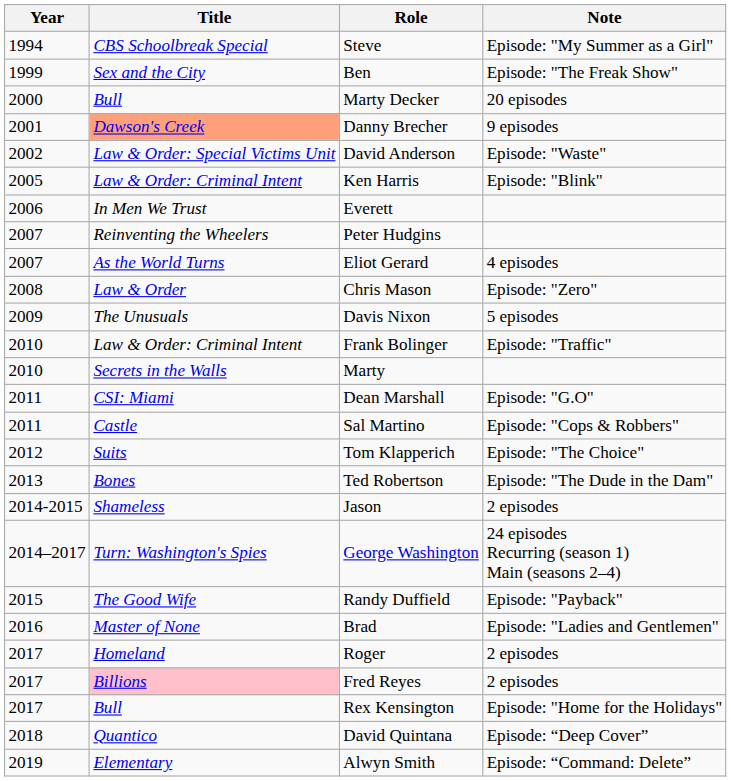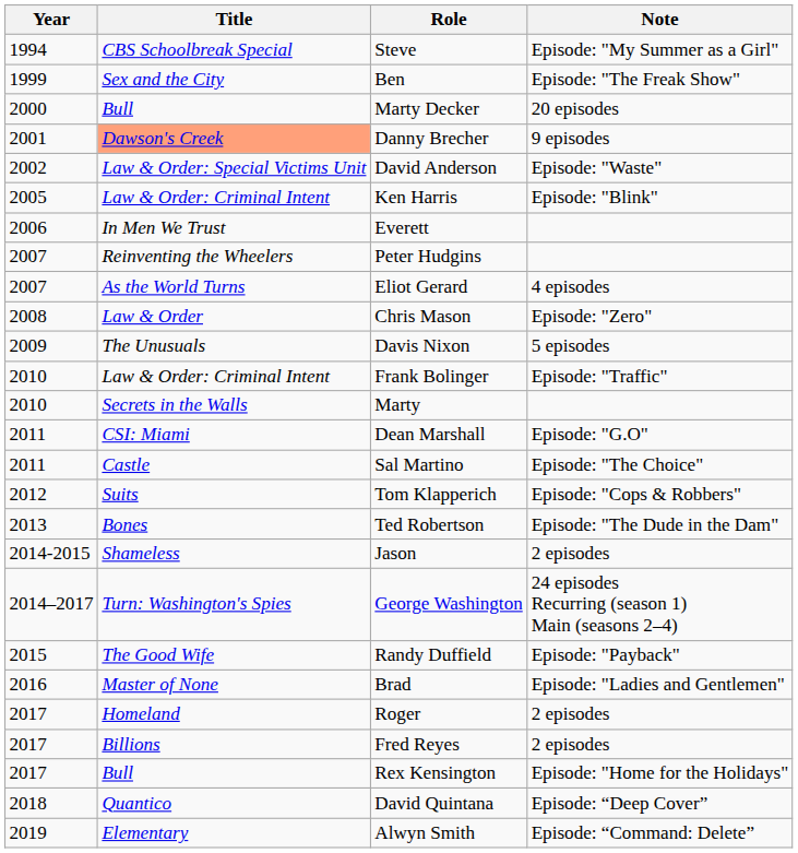 <table class="wikitable plainrowheaders sortable">
 <tr>
 <th>Year</th>
 <th>Title</th>
 <th>Role</th>
 <th>Note</th>
 </tr>
 <tr>
 <td>1994</td>
 <td><em><a href='#'>CBS Schoolbreak Special</a></em></td>
 <td>Steve</td>
 <td>Episode: "My Summer as a Girl"</td>
 </tr>
 <tr>
 <td>1999</td>
 <td><em><a href='#'>Sex and the City</a></em></td>
 <td>Ben</td>
 <td>Episode: "The Freak Show"</td>
 </tr>
 <tr>
 <td>2000</td>
 <td><em><a href='#'>Bull</a></em></td>
 <td>Marty Decker</td>
 <td>20 episodes</td>
 </tr>
 <tr>
 <td>2001</td>
 <td style="background: lightsalmon;"><em><a href='#'>Dawson's Creek</a></em></td>
 <td>Danny Brecher</td>
 <td>9 episodes</td>
 </tr>
 <tr>
 <td>2002</td>
 <td><em><a href='#'>Law & Order: Special Victims Unit</a></em></td>
 <td>David Anderson</td>
 <td>Episode: "Waste"</td>
 </tr>
 <tr>
 <td>2005</td>
 <td><em><a href='#'>Law & Order: Criminal Intent</a></em></td>
 <td>Ken Harris</td>
 <td>Episode: "Blink"</td>
 </tr>
 <tr>
 <td>2006</td>
 <td><em>In Men We Trust</em></td>
 <td>Everett</td>
 <td></td>
 </tr>
 <tr>
 <td>2007</td>
 <td><em>Reinventing the Wheelers</em></td>
 <td>Peter Hudgins</td>
 <td></td>
 </tr>
 <tr>
 <td>2007</td>
 <td><em><a href='#'>As the World Turns</a></em></td>
 <td>Eliot Gerard</td>
 <td>4 episodes</td>
 </tr>
 <tr>
 <td>2008</td>
 <td><em><a href='#'>Law & Order</a></em></td>
 <td>Chris Mason</td>
 <td>Episode: "Zero"</td>
 </tr>
 <tr>
 <td>2009</td>
 <td><em>The Unusuals</em></td>
 <td>Davis Nixon</td>
 <td>5 episodes</td>
 </tr>
 <tr>
 <td>2010</td>
 <td><em>Law & Order: Criminal Intent</em></td>
 <td>Frank Bolinger</td>
 <td>Episode: "Traffic"</td>
 </tr>
 <tr>
 <td>2010</td>
 <td><em><a href='#'>Secrets in the Walls</a></em></td>
 <td>Marty</td>
 <td></td>
 </tr>
 <tr>
 <td>2011</td>
 <td><em><a href='#'>CSI: Miami</a></em></td>
 <td>Dean Marshall</td>
 <td>Episode: "G.O"</td>
 </tr>
 <tr>
 <td>2011</td>
 <td><em><a href='#'>Castle</a></em></td>
 <td>Sal Martino</td>
-<td>Episode: "Cops & Robbers"</td>
+<td>Episode: "The Choice"</td>
 </tr>
 <tr>
 <td>2012</td>
 <td><em><a href='#'>Suits</a></em></td>
 <td>Tom Klapperich</td>
-<td>Episode: "The Choice"</td>
+<td>Episode: "Cops & Robbers"</td>
 </tr>
 <tr>
 <td>2013</td>
 <td><em><a href='#'>Bones</a></em></td>
 <td>Ted Robertson</td>
 <td>Episode: "The Dude in the Dam"</td>
 </tr>
 <tr>
 <td>2014-2015</td>
 <td><em><a href='#'>Shameless</a></em></td>
 <td>Jason</td>
 <td>2 episodes</td>
 </tr>
 <tr>
 <td>2014–2017</td>
 <td><em><a href='#'>Turn: Washington's Spies</a></em></td>
 <td><a href='#'>George Washington</a></td>
 <td>24 episodes<br>Recurring (season 1)<br>Main (seasons 2–4)</td>
 </tr>
 <tr>
 <td>2015</td>
 <td><em><a href='#'>The Good Wife</a></em></td>
 <td>Randy Duffield</td>
 <td>Episode: "Payback"</td>
 </tr>
 <tr>
 <td>2016</td>
 <td><em><a href='#'>Master of None</a></em></td>
 <td>Brad</td>
 <td>Episode: "Ladies and Gentlemen"</td>
 </tr>
 <tr>
 <td>2017</td>
 <td><em><a href='#'>Homeland</a></em></td>
 <td>Roger</td>
 <td>2 episodes</td>
 </tr>
 <tr>
 <td>2017</td>
-<td style="background: pink;"><em><a href='#'>Billions</a></em></td>
+<td><em><a href='#'>Billions</a></em></td>
 <td>Fred Reyes</td>
 <td>2 episodes</td>
 </tr>
 <tr>
 <td>2017</td>
 <td><em><a href='#'>Bull</a></em></td>
 <td>Rex Kensington</td>
 <td>Episode: "Home for the Holidays"</td>
 </tr>
 <tr>
 <td>2018</td>
 <td><em><a href='#'>Quantico</a></em></td>
 <td>David Quintana</td>
 <td>Episode: “Deep Cover”</td>
 </tr>
 <tr>
 <td>2019</td>
 <td><em><a href='#'>Elementary</a></em></td>
 <td>Alwyn Smith</td>
 <td>Episode: “Command: Delete”</td>
 </tr>
 </table>
